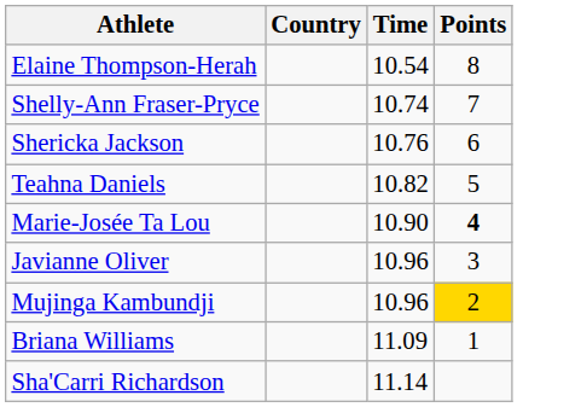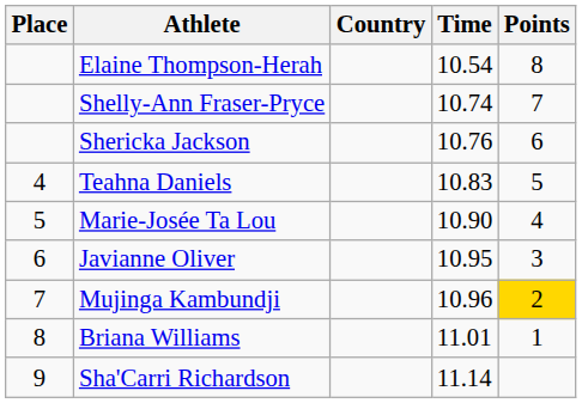 <table class="wikitable">
 <tr>
+<th>Place</th>
 <th>Athlete</th>
 <th>Country</th>
 <th>Time</th>
 <th>Points</th>
 </tr>
 <tr>
+<td align=center></td>
 <td><a href='#'>Elaine Thompson-Herah</a></td>
 <td></td>
 <td>10.54</td>
 <td align=center>8</td>
 </tr>
 <tr>
+<td align=center></td>
 <td><a href='#'>Shelly-Ann Fraser-Pryce</a></td>
 <td></td>
 <td>10.74</td>
 <td align=center>7</td>
 </tr>
 <tr>
+<td align=center></td>
 <td><a href='#'>Shericka Jackson</a></td>
 <td></td>
 <td>10.76</td>
 <td align=center>6</td>
 </tr>
 <tr>
+<td align=center>4</td>
 <td><a href='#'>Teahna Daniels</a></td>
 <td></td>
-<td>10.82</td>
+<td>10.83</td>
 <td align=center>5</td>
 </tr>
 <tr>
+<td align=center>5</td>
 <td><a href='#'>Marie-Josée Ta Lou</a></td>
 <td></td>
 <td>10.90</td>
-<td align=center><strong>4</strong></td>
+<td align=center>4</td>
 </tr>
 <tr>
+<td align=center>6</td>
 <td><a href='#'>Javianne Oliver</a></td>
 <td></td>
-<td>10.96</td>
+<td>10.95</td>
 <td align=center>3</td>
 </tr>
 <tr>
+<td align=center>7</td>
 <td><a href='#'>Mujinga Kambundji</a></td>
 <td></td>
 <td>10.96</td>
 <td align=center style="background: gold;">2</td>
 </tr>
 <tr>
+<td align=center>8</td>
 <td><a href='#'>Briana Williams</a></td>
 <td></td>
-<td>11.09</td>
+<td>11.01</td>
 <td align=center>1</td>
 </tr>
 <tr>
+<td align=center>9</td>
 <td><a href='#'>Sha'Carri Richardson</a></td>
 <td></td>
 <td>11.14</td>
 <td align=center></td>
 </tr>
 </table>
